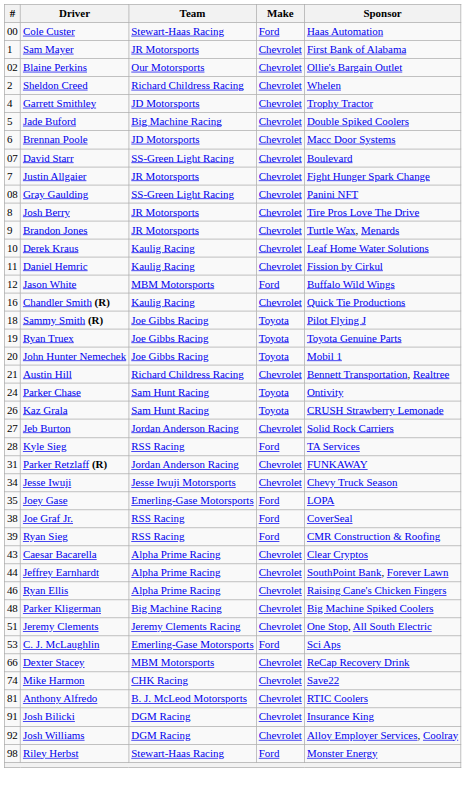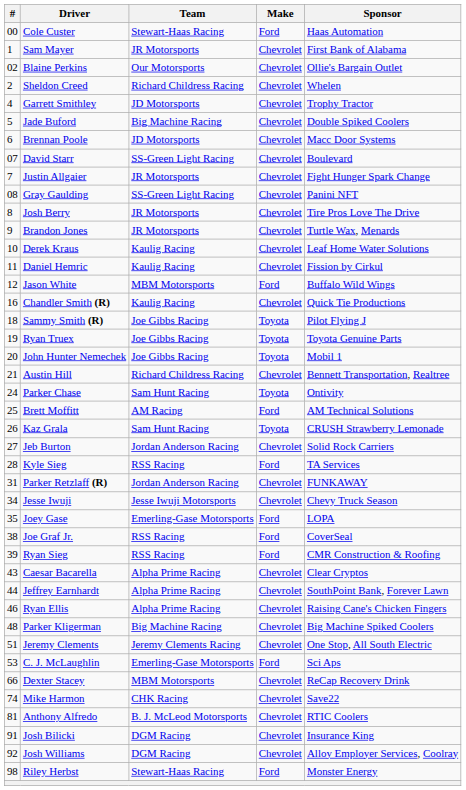 <table class="wikitable" style="font-size: 95%;">
 <tr>
 <th>#</th>
 <th>Driver</th>
 <th>Team</th>
 <th>Make</th>
 <th>Sponsor</th>
 </tr>
 <tr>
 <td>00</td>
 <td><a href='#'>Cole Custer</a></td>
 <td><a href='#'>Stewart-Haas Racing</a></td>
 <td><a href='#'>Ford</a></td>
 <td><a href='#'>Haas Automation</a></td>
 </tr>
 <tr>
 <td>1</td>
 <td><a href='#'>Sam Mayer</a></td>
 <td><a href='#'>JR Motorsports</a></td>
 <td><a href='#'>Chevrolet</a></td>
 <td><a href='#'>First Bank of Alabama</a></td>
 </tr>
 <tr>
 <td>02</td>
 <td><a href='#'>Blaine Perkins</a></td>
 <td><a href='#'>Our Motorsports</a></td>
 <td><a href='#'>Chevrolet</a></td>
 <td><a href='#'>Ollie's Bargain Outlet</a></td>
 </tr>
 <tr>
 <td>2</td>
 <td><a href='#'>Sheldon Creed</a></td>
 <td><a href='#'>Richard Childress Racing</a></td>
 <td><a href='#'>Chevrolet</a></td>
 <td><a href='#'>Whelen</a></td>
 </tr>
 <tr>
 <td>4</td>
 <td><a href='#'>Garrett Smithley</a></td>
 <td><a href='#'>JD Motorsports</a></td>
 <td><a href='#'>Chevrolet</a></td>
 <td><a href='#'>Trophy Tractor</a></td>
 </tr>
 <tr>
 <td>5</td>
 <td><a href='#'>Jade Buford</a></td>
 <td><a href='#'>Big Machine Racing</a></td>
 <td><a href='#'>Chevrolet</a></td>
 <td><a href='#'>Double Spiked Coolers</a></td>
 </tr>
 <tr>
 <td>6</td>
 <td><a href='#'>Brennan Poole</a></td>
 <td><a href='#'>JD Motorsports</a></td>
 <td><a href='#'>Chevrolet</a></td>
 <td><a href='#'>Macc Door Systems</a></td>
 </tr>
 <tr>
 <td>07</td>
 <td><a href='#'>David Starr</a></td>
 <td><a href='#'>SS-Green Light Racing</a></td>
 <td><a href='#'>Chevrolet</a></td>
 <td><a href='#'>Boulevard</a></td>
 </tr>
 <tr>
 <td>7</td>
 <td><a href='#'>Justin Allgaier</a></td>
 <td><a href='#'>JR Motorsports</a></td>
 <td><a href='#'>Chevrolet</a></td>
 <td><a href='#'>Fight Hunger Spark Change</a></td>
 </tr>
 <tr>
 <td>08</td>
 <td><a href='#'>Gray Gaulding</a></td>
 <td><a href='#'>SS-Green Light Racing</a></td>
 <td><a href='#'>Chevrolet</a></td>
 <td><a href='#'>Panini NFT</a></td>
 </tr>
 <tr>
 <td>8</td>
 <td><a href='#'>Josh Berry</a></td>
 <td><a href='#'>JR Motorsports</a></td>
 <td><a href='#'>Chevrolet</a></td>
 <td><a href='#'>Tire Pros Love The Drive</a></td>
 </tr>
 <tr>
 <td>9</td>
 <td><a href='#'>Brandon Jones</a></td>
 <td><a href='#'>JR Motorsports</a></td>
 <td><a href='#'>Chevrolet</a></td>
 <td><a href='#'>Turtle Wax</a>, <a href='#'>Menards</a></td>
 </tr>
 <tr>
 <td>10</td>
 <td><a href='#'>Derek Kraus</a></td>
 <td><a href='#'>Kaulig Racing</a></td>
 <td><a href='#'>Chevrolet</a></td>
 <td><a href='#'>Leaf Home Water Solutions</a></td>
 </tr>
 <tr>
 <td>11</td>
 <td><a href='#'>Daniel Hemric</a></td>
 <td><a href='#'>Kaulig Racing</a></td>
 <td><a href='#'>Chevrolet</a></td>
 <td><a href='#'>Fission by Cirkul</a></td>
 </tr>
 <tr>
 <td>12</td>
 <td nowrap=""><a href='#'>Jason White</a></td>
 <td><a href='#'>MBM Motorsports</a></td>
 <td><a href='#'>Ford</a></td>
 <td><a href='#'>Buffalo Wild Wings</a></td>
 </tr>
 <tr>
 <td>16</td>
 <td><a href='#'>Chandler Smith</a> <strong>(R)</strong></td>
 <td><a href='#'>Kaulig Racing</a></td>
 <td><a href='#'>Chevrolet</a></td>
 <td><a href='#'>Quick Tie Productions</a></td>
 </tr>
 <tr>
 <td>18</td>
 <td><a href='#'>Sammy Smith</a> <strong>(R)</strong></td>
 <td><a href='#'>Joe Gibbs Racing</a></td>
 <td><a href='#'>Toyota</a></td>
 <td><a href='#'>Pilot Flying J</a></td>
 </tr>
 <tr>
 <td>19</td>
 <td><a href='#'>Ryan Truex</a></td>
 <td><a href='#'>Joe Gibbs Racing</a></td>
 <td><a href='#'>Toyota</a></td>
 <td><a href='#'>Toyota Genuine Parts</a></td>
 </tr>
 <tr>
 <td>20</td>
 <td nowrap><a href='#'>John Hunter Nemechek</a></td>
 <td><a href='#'>Joe Gibbs Racing</a></td>
 <td><a href='#'>Toyota</a></td>
 <td><a href='#'>Mobil 1</a></td>
 </tr>
 <tr>
 <td>21</td>
 <td><a href='#'>Austin Hill</a></td>
 <td><a href='#'>Richard Childress Racing</a></td>
 <td><a href='#'>Chevrolet</a></td>
 <td><a href='#'>Bennett Transportation</a>, <a href='#'>Realtree</a></td>
 </tr>
 <tr>
 <td>24</td>
 <td><a href='#'>Parker Chase</a></td>
 <td><a href='#'>Sam Hunt Racing</a></td>
 <td><a href='#'>Toyota</a></td>
 <td><a href='#'>Ontivity</a></td>
 </tr>
 <tr>
+<td>25</td>
+<td><a href='#'>Brett Moffitt</a></td>
+<td><a href='#'>AM Racing</a></td>
+<td><a href='#'>Ford</a></td>
+<td><a href='#'>AM Technical Solutions</a></td>
+</tr>
+<tr>
 <td>26</td>
 <td><a href='#'>Kaz Grala</a></td>
 <td><a href='#'>Sam Hunt Racing</a></td>
 <td><a href='#'>Toyota</a></td>
 <td><a href='#'>CRUSH Strawberry Lemonade</a></td>
 </tr>
 <tr>
 <td>27</td>
 <td><a href='#'>Jeb Burton</a></td>
 <td><a href='#'>Jordan Anderson Racing</a></td>
 <td><a href='#'>Chevrolet</a></td>
 <td><a href='#'>Solid Rock Carriers</a></td>
 </tr>
 <tr>
 <td>28</td>
 <td><a href='#'>Kyle Sieg</a></td>
 <td><a href='#'>RSS Racing</a></td>
 <td><a href='#'>Ford</a></td>
 <td><a href='#'>TA Services</a></td>
 </tr>
 <tr>
 <td>31</td>
 <td><a href='#'>Parker Retzlaff</a> <strong>(R)</strong></td>
 <td><a href='#'>Jordan Anderson Racing</a></td>
 <td><a href='#'>Chevrolet</a></td>
 <td><a href='#'>FUNKAWAY</a></td>
 </tr>
 <tr>
 <td>34</td>
 <td><a href='#'>Jesse Iwuji</a></td>
 <td><a href='#'>Jesse Iwuji Motorsports</a></td>
 <td><a href='#'>Chevrolet</a></td>
 <td><a href='#'>Chevy Truck Season</a></td>
 </tr>
 <tr>
 <td>35</td>
 <td><a href='#'>Joey Gase</a></td>
 <td nowrap><a href='#'>Emerling-Gase Motorsports</a></td>
 <td><a href='#'>Ford</a></td>
 <td><a href='#'>LOPA</a></td>
 </tr>
 <tr>
 <td>38</td>
 <td><a href='#'>Joe Graf Jr.</a></td>
 <td><a href='#'>RSS Racing</a></td>
 <td><a href='#'>Ford</a></td>
 <td><a href='#'>CoverSeal</a></td>
 </tr>
 <tr>
 <td>39</td>
 <td><a href='#'>Ryan Sieg</a></td>
 <td><a href='#'>RSS Racing</a></td>
 <td><a href='#'>Ford</a></td>
 <td><a href='#'>CMR Construction & Roofing</a></td>
 </tr>
 <tr>
 <td>43</td>
 <td><a href='#'>Caesar Bacarella</a></td>
 <td><a href='#'>Alpha Prime Racing</a></td>
 <td><a href='#'>Chevrolet</a></td>
 <td><a href='#'>Clear Cryptos</a></td>
 </tr>
 <tr>
 <td>44</td>
 <td><a href='#'>Jeffrey Earnhardt</a></td>
 <td><a href='#'>Alpha Prime Racing</a></td>
 <td><a href='#'>Chevrolet</a></td>
 <td><a href='#'>SouthPoint Bank</a>, <a href='#'>Forever Lawn</a></td>
 </tr>
 <tr>
 <td>46</td>
 <td><a href='#'>Ryan Ellis</a></td>
 <td><a href='#'>Alpha Prime Racing</a></td>
 <td><a href='#'>Chevrolet</a></td>
 <td><a href='#'>Raising Cane's Chicken Fingers</a></td>
 </tr>
 <tr>
 <td>48</td>
 <td><a href='#'>Parker Kligerman</a></td>
 <td><a href='#'>Big Machine Racing</a></td>
 <td><a href='#'>Chevrolet</a></td>
 <td><a href='#'>Big Machine Spiked Coolers</a></td>
 </tr>
 <tr>
 <td>51</td>
 <td><a href='#'>Jeremy Clements</a></td>
 <td><a href='#'>Jeremy Clements Racing</a></td>
 <td><a href='#'>Chevrolet</a></td>
 <td><a href='#'>One Stop</a>, <a href='#'>All South Electric</a></td>
 </tr>
 <tr>
 <td>53</td>
 <td><a href='#'>C. J. McLaughlin</a></td>
 <td><a href='#'>Emerling-Gase Motorsports</a></td>
 <td><a href='#'>Ford</a></td>
 <td><a href='#'>Sci Aps</a></td>
 </tr>
 <tr>
 <td>66</td>
 <td><a href='#'>Dexter Stacey</a></td>
 <td><a href='#'>MBM Motorsports</a></td>
 <td><a href='#'>Chevrolet</a></td>
 <td><a href='#'>ReCap Recovery Drink</a></td>
 </tr>
 <tr>
 <td>74</td>
 <td><a href='#'>Mike Harmon</a></td>
 <td><a href='#'>CHK Racing</a></td>
 <td><a href='#'>Chevrolet</a></td>
 <td><a href='#'>Save22</a></td>
 </tr>
 <tr>
 <td>81</td>
 <td><a href='#'>Anthony Alfredo</a></td>
 <td><a href='#'>B. J. McLeod Motorsports</a></td>
 <td><a href='#'>Chevrolet</a></td>
 <td><a href='#'>RTIC Coolers</a></td>
 </tr>
 <tr>
 <td>91</td>
 <td><a href='#'>Josh Bilicki</a></td>
 <td><a href='#'>DGM Racing</a></td>
 <td><a href='#'>Chevrolet</a></td>
 <td><a href='#'>Insurance King</a></td>
 </tr>
 <tr>
 <td>92</td>
 <td><a href='#'>Josh Williams</a></td>
 <td><a href='#'>DGM Racing</a></td>
 <td><a href='#'>Chevrolet</a></td>
 <td nowrap><a href='#'>Alloy Employer Services</a>, <a href='#'>Coolray</a></td>
 </tr>
 <tr>
 <td>98</td>
 <td><a href='#'>Riley Herbst</a></td>
 <td><a href='#'>Stewart-Haas Racing</a></td>
 <td><a href='#'>Ford</a></td>
 <td><a href='#'>Monster Energy</a></td>
 </tr>
 <tr>
 <th colspan="5"></th>
 </tr>
 </table>
